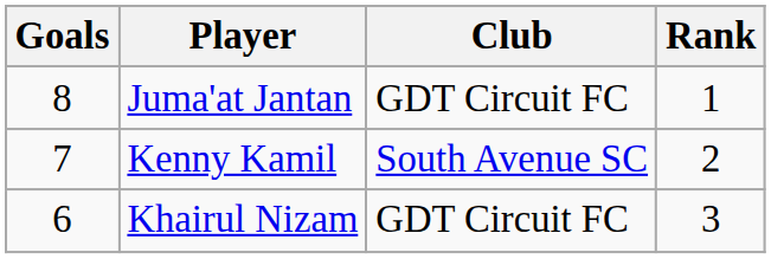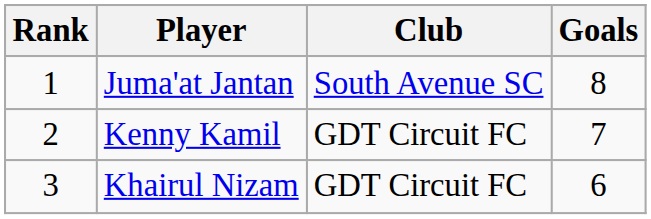 <table class="wikitable sortable">
 <tr>
-<th>Goals</th>
+<th>Rank</th>
 <th>Player</th>
 <th>Club</th>
-<th>Rank</th>
+<th>Goals</th>
 </tr>
 <tr>
+<td align="center">1</td>
+<td align="left"> <a href='#'>Juma'at Jantan</a></td>
+<td align="left"><a href='#'>South Avenue SC</a></td>
 <td align="center">8</td>
-<td align="left"> <a href='#'>Juma'at Jantan</a></td>
-<td align="left">GDT Circuit FC</td>
-<td align="center">1</td>
 </tr>
 <tr>
+<td align="center">2</td>
+<td align="left"> <a href='#'>Kenny Kamil</a></td>
+<td align="left">GDT Circuit FC</td>
 <td align="center">7</td>
-<td align="left"> <a href='#'>Kenny Kamil</a></td>
-<td align="left"><a href='#'>South Avenue SC</a></td>
-<td align="center">2</td>
 </tr>
 <tr>
-<td align="center">6</td>
+<td align="center">3</td>
 <td align="left"> <a href='#'>Khairul Nizam</a></td>
 <td align="left">GDT Circuit FC</td>
-<td align="center">3</td>
+<td align="center">6</td>
 </tr>
 </table>
